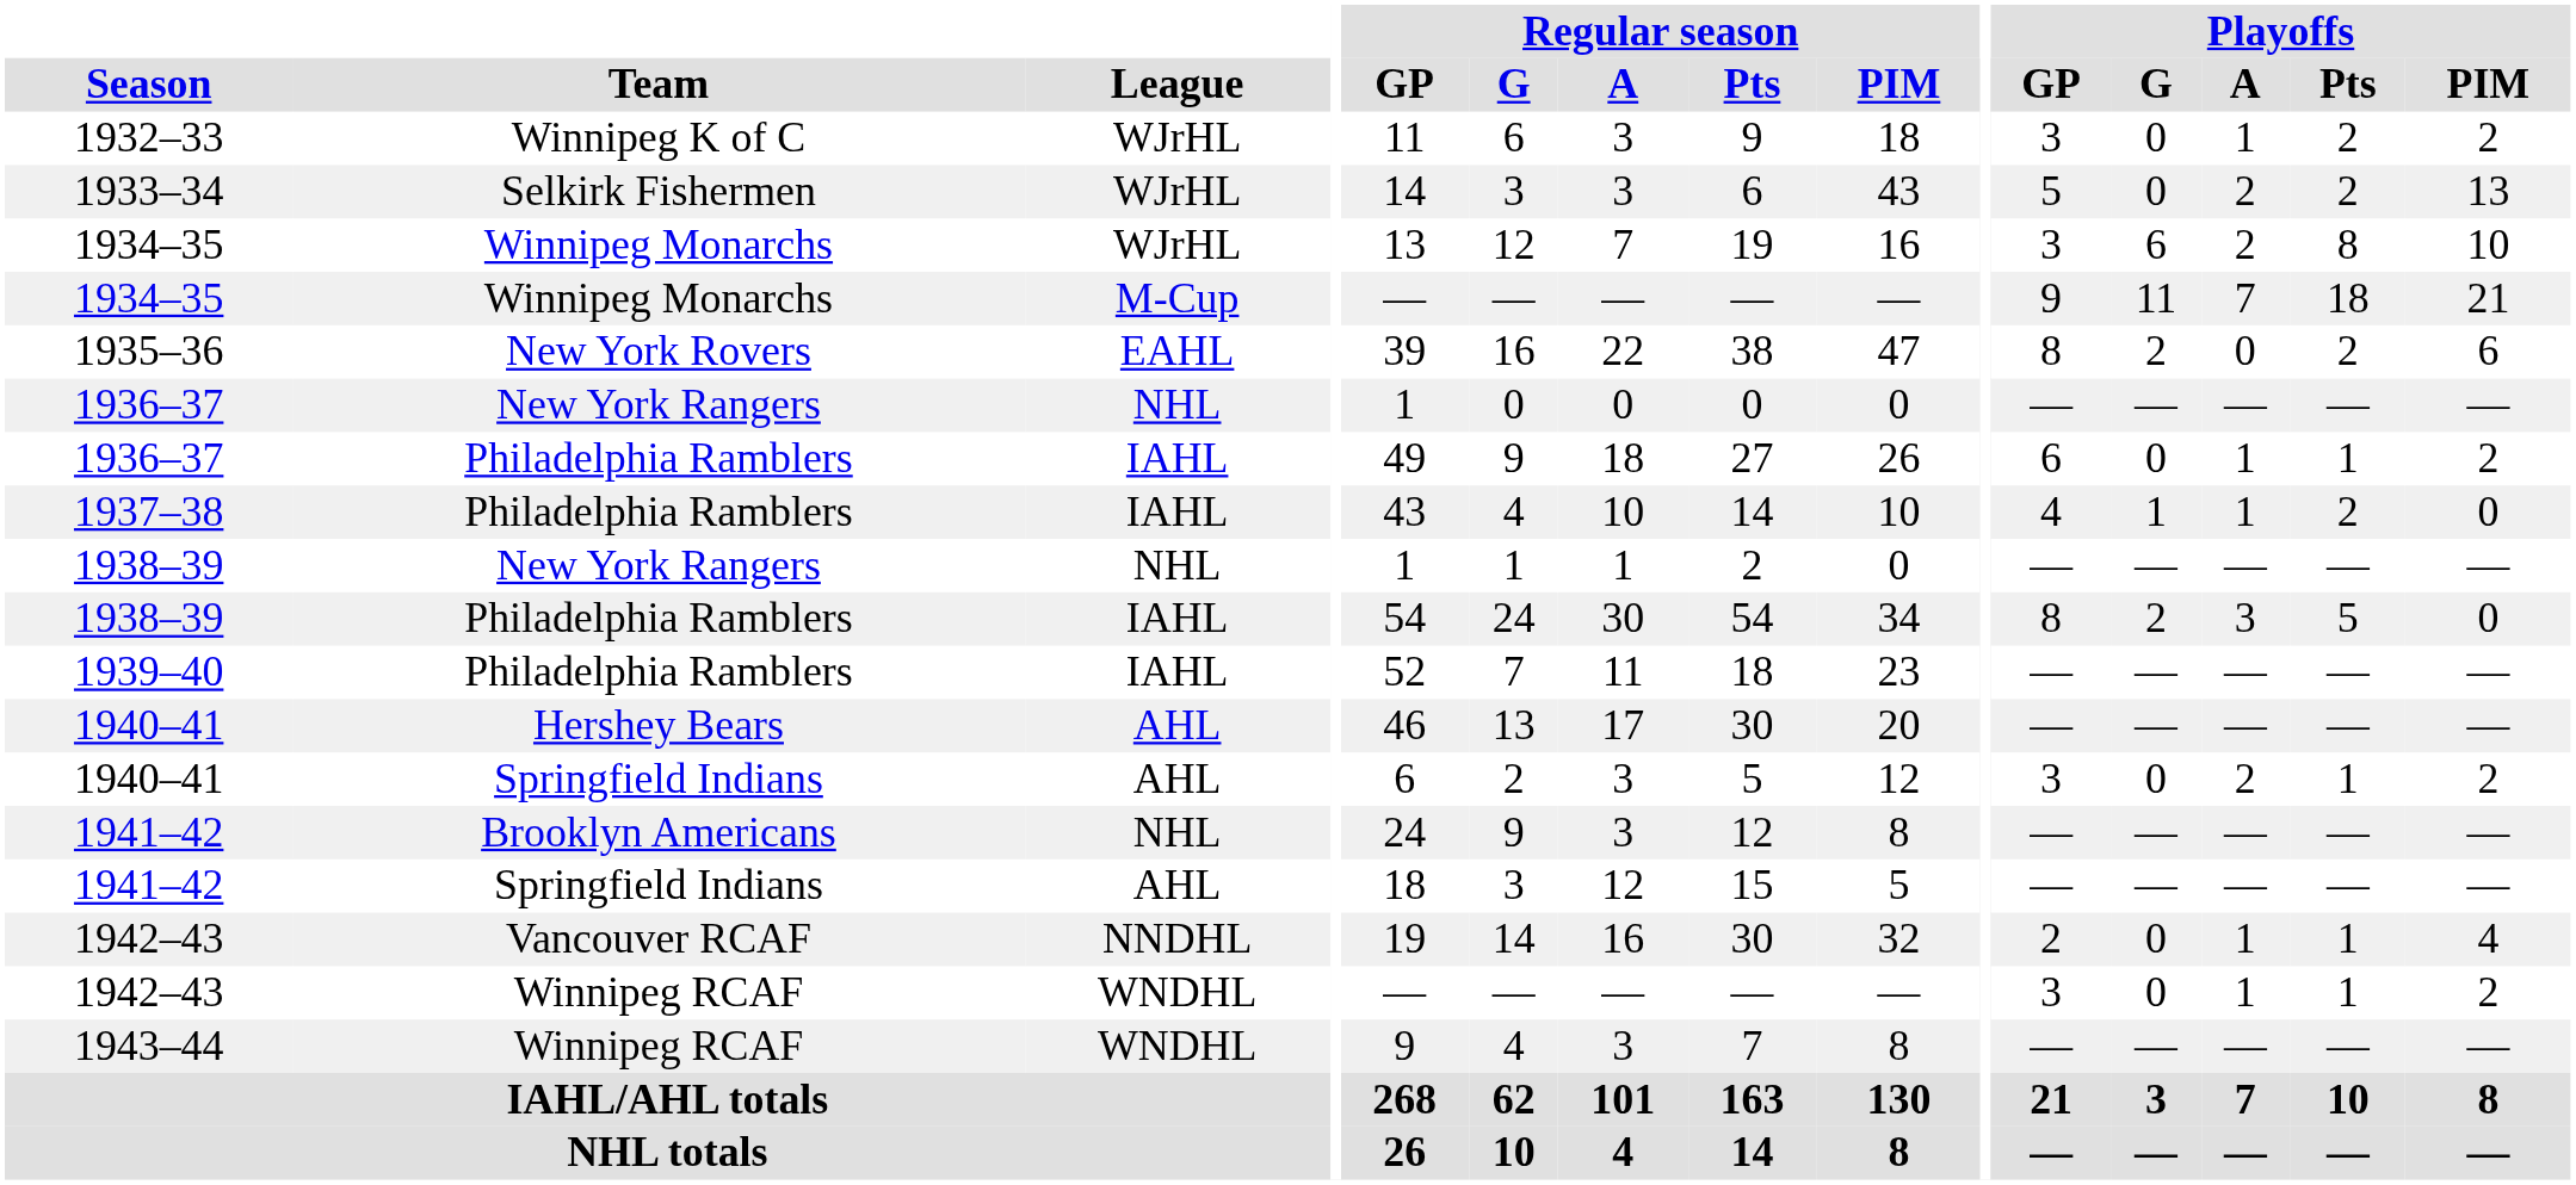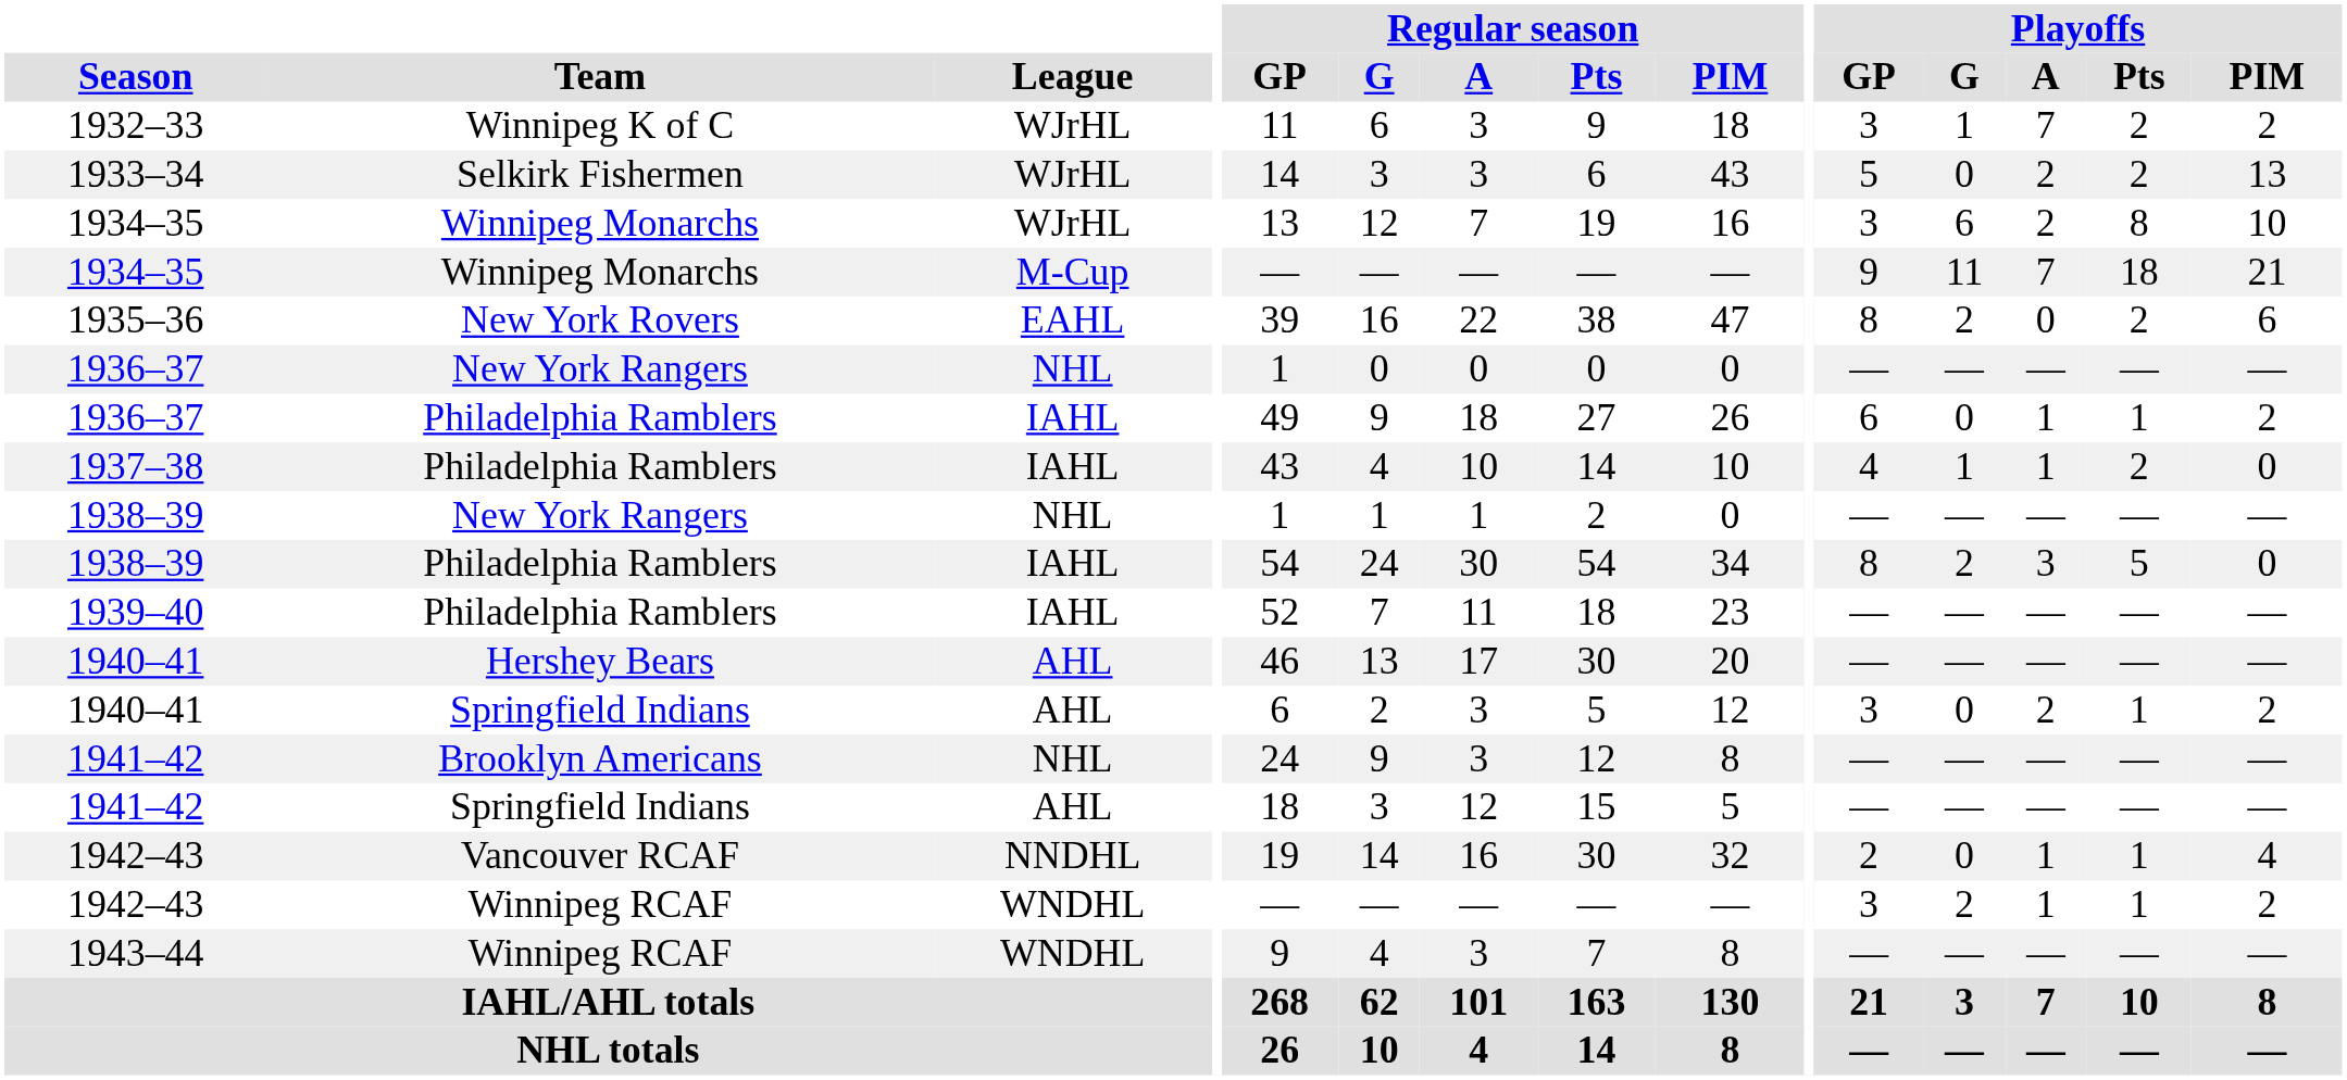 <table border="0" cellpadding="1" cellspacing="0" style="text-align:center; width:60em">
 <tr bgcolor="#e0e0e0">
 <th colspan="3" bgcolor="#ffffff"></th>
 <th rowspan="100" bgcolor="#ffffff"></th>
 <th colspan="5"><a href='#'>Regular season</a></th>
 <th rowspan="100" bgcolor="#ffffff"></th>
 <th colspan="5"><a href='#'>Playoffs</a></th>
 </tr>
 <tr bgcolor="#e0e0e0">
 <th><a href='#'>Season</a></th>
 <th>Team</th>
 <th>League</th>
 <th>GP</th>
 <th><a href='#'>G</a></th>
 <th><a href='#'>A</a></th>
 <th><a href='#'>Pts</a></th>
 <th><a href='#'>PIM</a></th>
 <th>GP</th>
 <th>G</th>
 <th>A</th>
 <th>Pts</th>
 <th>PIM</th>
 </tr>
 <tr>
 <td>1932–33</td>
 <td>Winnipeg K of C</td>
 <td>WJrHL</td>
 <td>11</td>
 <td>6</td>
 <td>3</td>
 <td>9</td>
 <td>18</td>
 <td>3</td>
-<td>0</td>
 <td>1</td>
+<td>7</td>
 <td>2</td>
 <td>2</td>
 </tr>
 <tr bgcolor="#f0f0f0">
 <td>1933–34</td>
 <td>Selkirk Fishermen</td>
 <td>WJrHL</td>
 <td>14</td>
 <td>3</td>
 <td>3</td>
 <td>6</td>
 <td>43</td>
 <td>5</td>
 <td>0</td>
 <td>2</td>
 <td>2</td>
 <td>13</td>
 </tr>
 <tr>
 <td>1934–35</td>
 <td><a href='#'>Winnipeg Monarchs</a></td>
 <td>WJrHL</td>
 <td>13</td>
 <td>12</td>
 <td>7</td>
 <td>19</td>
 <td>16</td>
 <td>3</td>
 <td>6</td>
 <td>2</td>
 <td>8</td>
 <td>10</td>
 </tr>
 <tr bgcolor="#f0f0f0">
 <td><a href='#'>1934–35</a></td>
 <td>Winnipeg Monarchs</td>
 <td><a href='#'>M-Cup</a></td>
 <td>—</td>
 <td>—</td>
 <td>—</td>
 <td>—</td>
 <td>—</td>
 <td>9</td>
 <td>11</td>
 <td>7</td>
 <td>18</td>
 <td>21</td>
 </tr>
 <tr>
 <td>1935–36</td>
 <td><a href='#'>New York Rovers</a></td>
 <td><a href='#'>EAHL</a></td>
 <td>39</td>
 <td>16</td>
 <td>22</td>
 <td>38</td>
 <td>47</td>
 <td>8</td>
 <td>2</td>
 <td>0</td>
 <td>2</td>
 <td>6</td>
 </tr>
 <tr bgcolor="#f0f0f0">
 <td><a href='#'>1936–37</a></td>
 <td><a href='#'>New York Rangers</a></td>
 <td><a href='#'>NHL</a></td>
 <td>1</td>
 <td>0</td>
 <td>0</td>
 <td>0</td>
 <td>0</td>
 <td>—</td>
 <td>—</td>
 <td>—</td>
 <td>—</td>
 <td>—</td>
 </tr>
 <tr>
 <td><a href='#'>1936–37</a></td>
 <td><a href='#'>Philadelphia Ramblers</a></td>
 <td><a href='#'>IAHL</a></td>
 <td>49</td>
 <td>9</td>
 <td>18</td>
 <td>27</td>
 <td>26</td>
 <td>6</td>
 <td>0</td>
 <td>1</td>
 <td>1</td>
 <td>2</td>
 </tr>
 <tr bgcolor="#f0f0f0">
 <td><a href='#'>1937–38</a></td>
 <td>Philadelphia Ramblers</td>
 <td>IAHL</td>
 <td>43</td>
 <td>4</td>
 <td>10</td>
 <td>14</td>
 <td>10</td>
 <td>4</td>
 <td>1</td>
 <td>1</td>
 <td>2</td>
 <td>0</td>
 </tr>
 <tr>
 <td><a href='#'>1938–39</a></td>
 <td><a href='#'>New York Rangers</a></td>
 <td>NHL</td>
 <td>1</td>
 <td>1</td>
 <td>1</td>
 <td>2</td>
 <td>0</td>
 <td>—</td>
 <td>—</td>
 <td>—</td>
 <td>—</td>
 <td>—</td>
 </tr>
 <tr bgcolor="#f0f0f0">
 <td><a href='#'>1938–39</a></td>
 <td>Philadelphia Ramblers</td>
 <td>IAHL</td>
 <td>54</td>
 <td>24</td>
 <td>30</td>
 <td>54</td>
 <td>34</td>
 <td>8</td>
 <td>2</td>
 <td>3</td>
 <td>5</td>
 <td>0</td>
 </tr>
 <tr>
 <td><a href='#'>1939–40</a></td>
 <td>Philadelphia Ramblers</td>
 <td>IAHL</td>
 <td>52</td>
 <td>7</td>
 <td>11</td>
 <td>18</td>
 <td>23</td>
 <td>—</td>
 <td>—</td>
 <td>—</td>
 <td>—</td>
 <td>—</td>
 </tr>
 <tr bgcolor="#f0f0f0">
 <td><a href='#'>1940–41</a></td>
 <td><a href='#'>Hershey Bears</a></td>
 <td><a href='#'>AHL</a></td>
 <td>46</td>
 <td>13</td>
 <td>17</td>
 <td>30</td>
 <td>20</td>
 <td>—</td>
 <td>—</td>
 <td>—</td>
 <td>—</td>
 <td>—</td>
 </tr>
 <tr>
 <td>1940–41</td>
 <td><a href='#'>Springfield Indians</a></td>
 <td>AHL</td>
 <td>6</td>
 <td>2</td>
 <td>3</td>
 <td>5</td>
 <td>12</td>
 <td>3</td>
 <td>0</td>
 <td>2</td>
 <td>1</td>
 <td>2</td>
 </tr>
 <tr bgcolor="#f0f0f0">
 <td><a href='#'>1941–42</a></td>
 <td><a href='#'>Brooklyn Americans</a></td>
 <td>NHL</td>
 <td>24</td>
 <td>9</td>
 <td>3</td>
 <td>12</td>
 <td>8</td>
 <td>—</td>
 <td>—</td>
 <td>—</td>
 <td>—</td>
 <td>—</td>
 </tr>
 <tr>
 <td><a href='#'>1941–42</a></td>
 <td>Springfield Indians</td>
 <td>AHL</td>
 <td>18</td>
 <td>3</td>
 <td>12</td>
 <td>15</td>
 <td>5</td>
 <td>—</td>
 <td>—</td>
 <td>—</td>
 <td>—</td>
 <td>—</td>
 </tr>
 <tr bgcolor="#f0f0f0">
 <td>1942–43</td>
 <td>Vancouver RCAF</td>
 <td>NNDHL</td>
 <td>19</td>
 <td>14</td>
 <td>16</td>
 <td>30</td>
 <td>32</td>
 <td>2</td>
 <td>0</td>
 <td>1</td>
 <td>1</td>
 <td>4</td>
 </tr>
 <tr>
 <td>1942–43</td>
 <td>Winnipeg RCAF</td>
 <td>WNDHL</td>
 <td>—</td>
 <td>—</td>
 <td>—</td>
 <td>—</td>
 <td>—</td>
 <td>3</td>
-<td>0</td>
+<td>2</td>
 <td>1</td>
 <td>1</td>
 <td>2</td>
 </tr>
 <tr bgcolor="#f0f0f0">
 <td>1943–44</td>
 <td>Winnipeg RCAF</td>
 <td>WNDHL</td>
 <td>9</td>
 <td>4</td>
 <td>3</td>
 <td>7</td>
 <td>8</td>
 <td>—</td>
 <td>—</td>
 <td>—</td>
 <td>—</td>
 <td>—</td>
 </tr>
 <tr bgcolor="#e0e0e0">
 <th colspan="3">IAHL/AHL totals</th>
 <th>268</th>
 <th>62</th>
 <th>101</th>
 <th>163</th>
 <th>130</th>
 <th>21</th>
 <th>3</th>
 <th>7</th>
 <th>10</th>
 <th>8</th>
 </tr>
 <tr bgcolor="#e0e0e0">
 <th colspan="3">NHL totals</th>
 <th>26</th>
 <th>10</th>
 <th>4</th>
 <th>14</th>
 <th>8</th>
 <th>—</th>
 <th>—</th>
 <th>—</th>
 <th>—</th>
 <th>—</th>
 </tr>
 </table>
